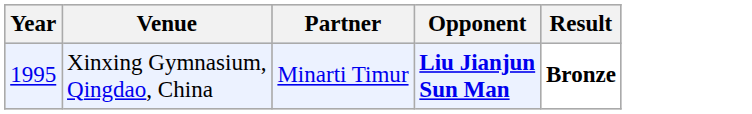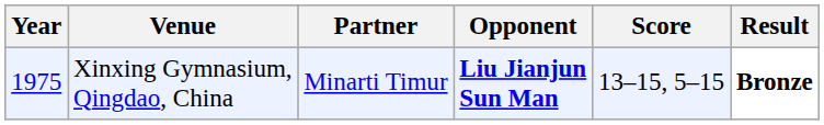 <table class="sortable wikitable" style="font-size: 90%;">
 <tr>
 <th>Year</th>
 <th>Venue</th>
 <th>Partner</th>
 <th>Opponent</th>
+<th>Score</th>
 <th>Result</th>
 </tr>
 <tr style="background:#ECF2FF">
-<td align="center"><a href='#'>1995</a></td>
+<td align="center"><a href='#'>1975</a></td>
 <td align="left">Xinxing Gymnasium, <br><a href='#'>Qingdao</a>, China</td>
 <td align="left"> <a href='#'>Minarti Timur</a></td>
 <td align="left"><strong> <a href='#'>Liu Jianjun</a><br> <a href='#'>Sun Man</a></strong></td>
+<td align="left">13–15, 5–15</td>
 <td style="text-align:left; background:white"> <strong>Bronze</strong></td>
 </tr>
 </table>
